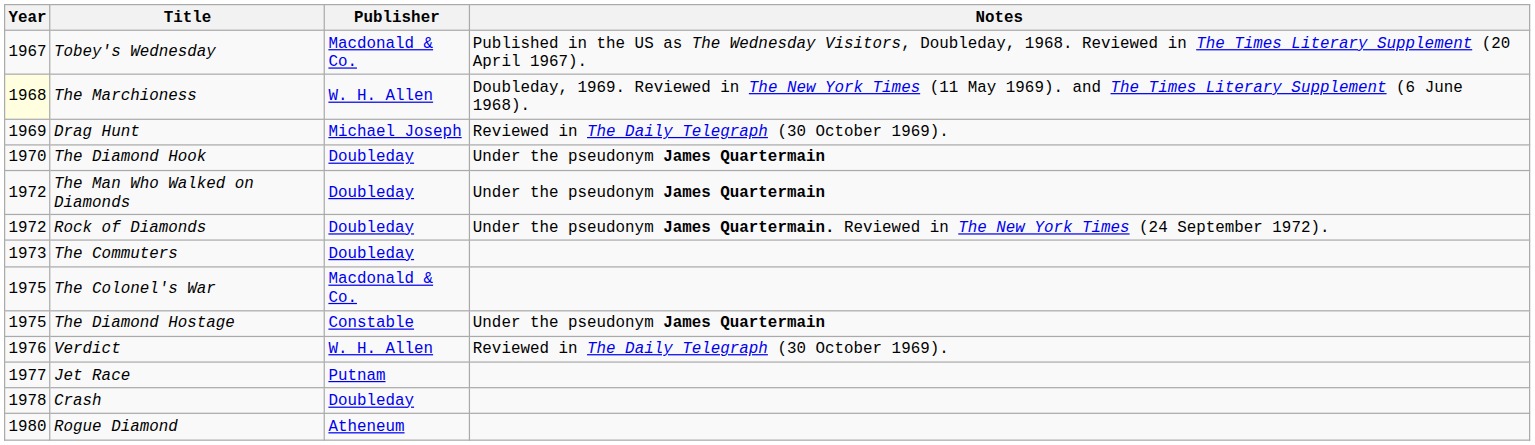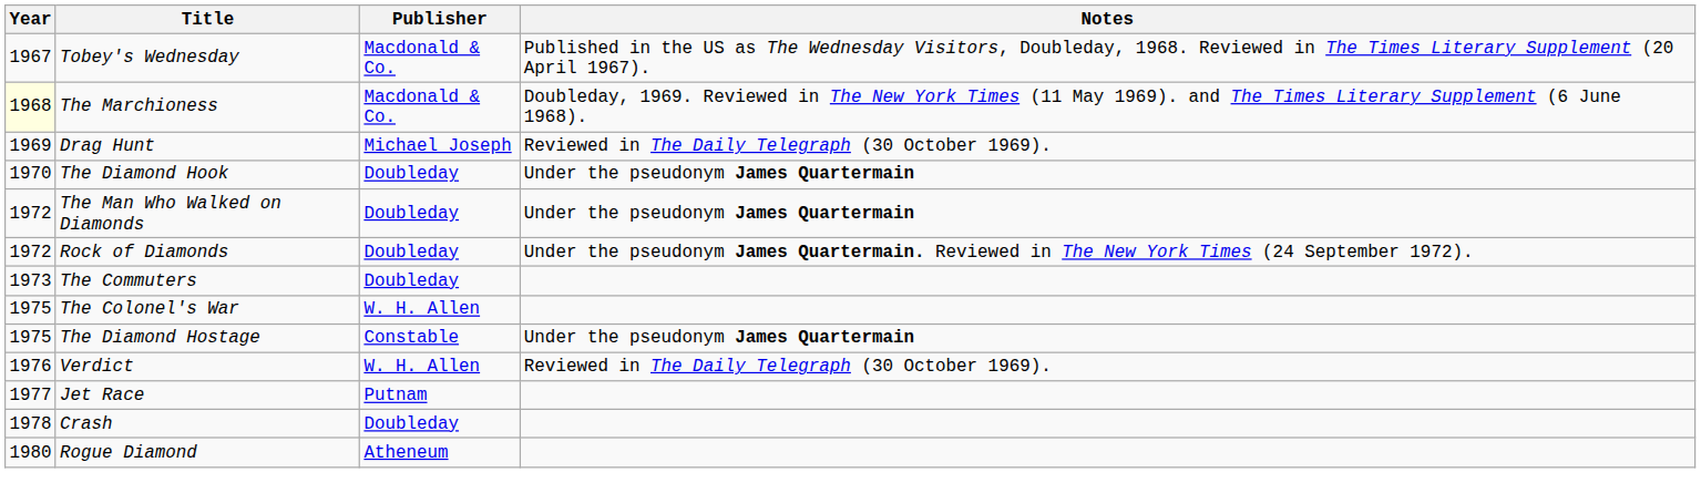 <table class="wikitable">
 <tr>
 <th>Year</th>
 <th>Title</th>
 <th>Publisher</th>
 <th>Notes</th>
 </tr>
 <tr>
 <td>1967</td>
 <td><em>Tobey's Wednesday</em></td>
 <td><a href='#'>Macdonald & Co.</a></td>
 <td>Published in the US as <em>The Wednesday Visitors</em>, Doubleday, 1968. Reviewed in <em><a href='#'>The Times Literary Supplement</a></em> (20 April 1967).</td>
 </tr>
 <tr>
 <td style="background: lightyellow;">1968</td>
 <td><em>The Marchioness</em></td>
-<td><a href='#'>W. H. Allen</a></td>
+<td><a href='#'>Macdonald & Co.</a></td>
 <td>Doubleday, 1969. Reviewed in <em><a href='#'>The New York Times</a></em> (11 May 1969). and <em><a href='#'>The Times Literary Supplement</a></em> (6 June 1968).</td>
 </tr>
 <tr>
 <td>1969</td>
 <td><em>Drag Hunt</em></td>
 <td><a href='#'>Michael Joseph</a></td>
 <td>Reviewed in <em><a href='#'>The Daily Telegraph</a></em> (30 October 1969).</td>
 </tr>
 <tr>
 <td>1970</td>
 <td><em>The Diamond Hook</em></td>
 <td><a href='#'>Doubleday</a></td>
 <td>Under the pseudonym <strong>James Quartermain</strong></td>
 </tr>
 <tr>
 <td>1972</td>
 <td><em>The Man Who Walked on Diamonds</em></td>
 <td><a href='#'>Doubleday</a></td>
 <td>Under the pseudonym <strong>James Quartermain</strong></td>
 </tr>
 <tr>
 <td>1972</td>
 <td><em>Rock of Diamonds</em></td>
 <td><a href='#'>Doubleday</a></td>
 <td>Under the pseudonym <strong>James Quartermain.</strong> Reviewed in <em><a href='#'>The New York Times</a></em> (24 September 1972).</td>
 </tr>
 <tr>
 <td>1973</td>
 <td><em>The Commuters</em></td>
 <td><a href='#'>Doubleday</a></td>
 <td></td>
 </tr>
 <tr>
 <td>1975</td>
 <td><em>The Colonel's War</em></td>
-<td><a href='#'>Macdonald & Co.</a></td>
+<td><a href='#'>W. H. Allen</a></td>
 <td></td>
 </tr>
 <tr>
 <td>1975</td>
 <td><em>The Diamond Hostage</em></td>
 <td><a href='#'>Constable</a></td>
 <td>Under the pseudonym <strong>James Quartermain</strong></td>
 </tr>
 <tr>
 <td>1976</td>
 <td><em>Verdict</em></td>
 <td><a href='#'>W. H. Allen</a></td>
 <td>Reviewed in <em><a href='#'>The Daily Telegraph</a></em> (30 October 1969).</td>
 </tr>
 <tr>
 <td>1977</td>
 <td><em>Jet Race</em></td>
 <td><a href='#'>Putnam</a></td>
 <td></td>
 </tr>
 <tr>
 <td>1978</td>
 <td><em>Crash</em></td>
 <td><a href='#'>Doubleday</a></td>
 <td></td>
 </tr>
 <tr>
 <td>1980</td>
 <td><em>Rogue Diamond</em></td>
 <td><a href='#'>Atheneum</a></td>
 <td></td>
 </tr>
 </table>
